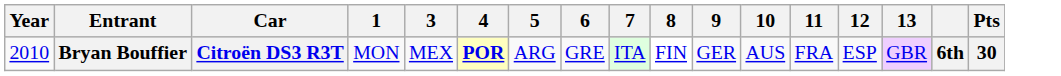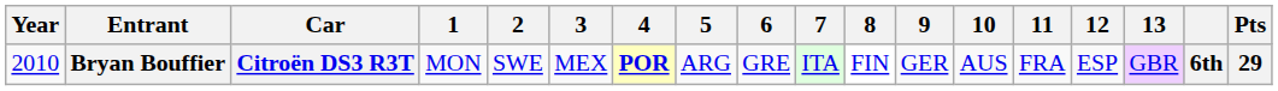 <table class="wikitable" style="text-align:center; font-size:85%">
 <tr>
 <th>Year</th>
 <th>Entrant</th>
 <th>Car</th>
 <th>1</th>
+<th>2</th>
 <th>3</th>
 <th>4</th>
 <th>5</th>
 <th>6</th>
 <th>7</th>
 <th>8</th>
 <th>9</th>
 <th>10</th>
 <th>11</th>
 <th>12</th>
 <th>13</th>
 <th></th>
 <th>Pts</th>
 </tr>
 <tr>
 <td><a href='#'>2010</a></td>
 <th nowrap>Bryan Bouffier</th>
 <th nowrap><a href='#'>Citroën DS3 R3T</a></th>
 <td><a href='#'>MON</a></td>
+<td><a href='#'>SWE</a></td>
 <td><a href='#'>MEX</a></td>
 <td style="background:#ffffbf;"><strong><a href='#'>POR</a><br></strong></td>
 <td><a href='#'>ARG</a></td>
 <td><a href='#'>GRE</a></td>
 <td style="background:#dfffdf;"><a href='#'>ITA</a><br></td>
 <td style="background:#ffffff;"><a href='#'>FIN</a><br></td>
 <td><a href='#'>GER</a></td>
 <td><a href='#'>AUS</a></td>
 <td><a href='#'>FRA</a></td>
 <td><a href='#'>ESP</a></td>
 <td style="background:#efcfff;"><a href='#'>GBR</a><br></td>
 <th>6th</th>
-<th>30</th>
+<th>29</th>
 </tr>
 </table>
